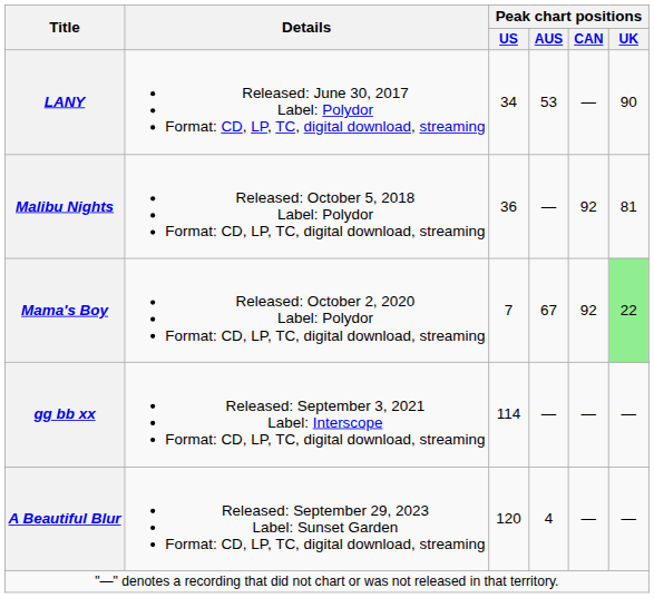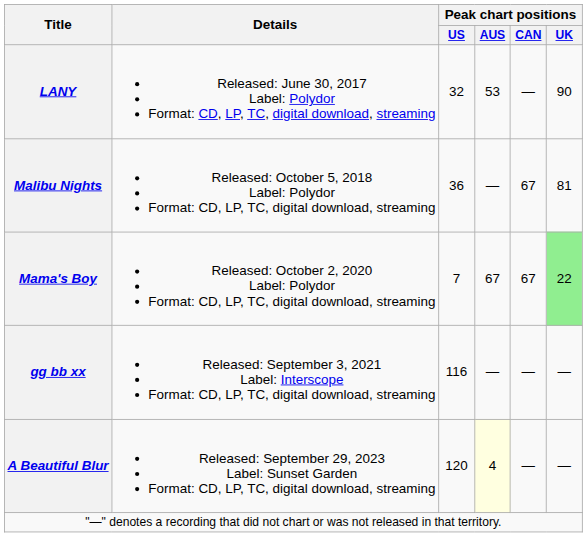 <table class="wikitable plainrowheaders" style="text-align:center;">
 <tr>
 <th scope="col" rowspan="2">Title</th>
 <th scope="col" rowspan="2">Details</th>
 <th scope="col" colspan="4">Peak chart positions</th>
 </tr>
 <tr>
 <th scope="col" style="width:2.5em; font-size:90%;"><a href='#'>US</a><br></th>
 <th scope="col" style="width:2.5em; font-size:90%;"><a href='#'>AUS</a><br></th>
 <th scope="col" style="width:2.5em; font-size:90%;"><a href='#'>CAN</a><br></th>
 <th scope="col" style="width:2.5em; font-size:90%;"><a href='#'>UK</a><br></th>
 </tr>
 <tr>
 <th scope="row"><em><a href='#'>LANY</a></em></th>
 <td><br><ul><li>Released: June 30, 2017</li><li>Label: <a href='#'>Polydor</a></li><li>Format: <a href='#'>CD</a>, <a href='#'>LP</a>, <a href='#'>TC</a>, <a href='#'>digital download</a>, <a href='#'>streaming</a></li></ul></td>
-<td>34</td>
+<td>32</td>
 <td>53</td>
 <td>—</td>
 <td>90</td>
 </tr>
 <tr>
 <th scope="row"><em><a href='#'>Malibu Nights</a></em></th>
 <td><br><ul><li>Released: October 5, 2018</li><li>Label: Polydor</li><li>Format: CD, LP, TC, digital download, streaming</li></ul></td>
 <td>36</td>
 <td>—</td>
-<td>92</td>
+<td>67</td>
 <td>81</td>
 </tr>
 <tr>
 <th scope="row"><em><a href='#'>Mama's Boy</a></em></th>
 <td><br><ul><li>Released: October 2, 2020</li><li>Label: Polydor</li><li>Format: CD, LP, TC, digital download, streaming</li></ul></td>
 <td>7</td>
 <td>67</td>
-<td>92</td>
+<td>67</td>
 <td style="background: lightgreen;">22</td>
 </tr>
 <tr>
 <th scope="row"><em><a href='#'>gg bb xx</a></em></th>
 <td><br><ul><li>Released: September 3, 2021</li><li>Label: <a href='#'>Interscope</a></li><li>Format: CD, LP, TC, digital download, streaming</li></ul></td>
-<td>114</td>
+<td>116</td>
 <td>—</td>
 <td>—</td>
 <td>—</td>
 </tr>
 <tr>
 <th scope="row"><em><a href='#'>A Beautiful Blur</a></em></th>
 <td><br><ul><li>Released: September 29, 2023</li><li>Label: Sunset Garden</li><li>Format: CD, LP, TC, digital download, streaming</li></ul></td>
 <td>120</td>
-<td>4<br></td>
+<td style="background: lightyellow;">4<br></td>
 <td>—</td>
 <td>—</td>
 </tr>
 <tr>
 <td colspan="8" style="font-size:90%">"—" denotes a recording that did not chart or was not released in that territory.</td>
 </tr>
 </table>
